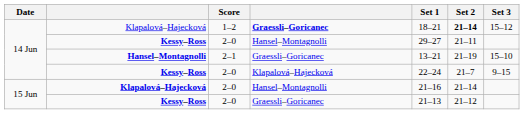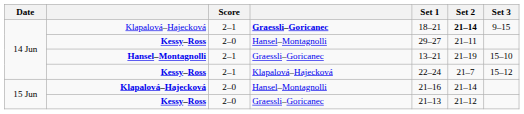 <table class="wikitable" style="text-align: center; font-size:90% ">
 <tr>
 <th width="60">Date</th>
 <th align="right" width="250"></th>
 <th width="60">Score</th>
 <th align="left" width="250"></th>
 <th width="50">Set 1</th>
 <th width="50">Set 2</th>
 <th width="50">Set 3</th>
 </tr>
 <tr>
 <td rowspan=4>14 Jun</td>
 <td align=right><a href='#'>Klapalová</a>–<a href='#'>Hajecková</a> </td>
-<td align=center>1–2</td>
+<td align=center>2–1</td>
 <td align=left> <strong><a href='#'>Graessli</a>–<a href='#'>Goricanec</a></strong></td>
 <td>18–21</td>
 <td><strong>21–14</strong></td>
-<td>15–12</td>
+<td>9–15</td>
 </tr>
 <tr>
 <td align=right><strong><a href='#'>Kessy</a>–<a href='#'>Ross</a> </strong></td>
 <td align=center>2–0</td>
 <td align=left> <a href='#'>Hansel</a>–<a href='#'>Montagnolli</a></td>
 <td>29–27</td>
 <td>21–11</td>
 <td></td>
 </tr>
 <tr>
 <td align=right><strong><a href='#'>Hansel</a>–<a href='#'>Montagnolli</a> </strong></td>
 <td align=center>2–1</td>
 <td align=left> <a href='#'>Graessli</a>–<a href='#'>Goricanec</a></td>
 <td>13–21</td>
 <td>21–19</td>
 <td>15–10</td>
 </tr>
 <tr>
 <td align=right><strong><a href='#'>Kessy</a>–<a href='#'>Ross</a> </strong></td>
-<td align=center>2–0</td>
+<td align=center>2–1</td>
 <td align=left> <a href='#'>Klapalová</a>–<a href='#'>Hajecková</a></td>
 <td>22–24</td>
 <td>21–7</td>
-<td>9–15</td>
+<td>15–12</td>
 </tr>
 <tr>
 <td rowspan=2>15 Jun</td>
 <td align=right><strong><a href='#'>Klapalová</a>–<a href='#'>Hajecková</a> </strong></td>
 <td align=center>2–0</td>
 <td align=left> <a href='#'>Hansel</a>–<a href='#'>Montagnolli</a></td>
 <td>21–16</td>
 <td>21–14</td>
 <td></td>
 </tr>
 <tr>
 <td align=right><strong><a href='#'>Kessy</a>–<a href='#'>Ross</a> </strong></td>
 <td align=center>2–0</td>
 <td align=left> <a href='#'>Graessli</a>–<a href='#'>Goricanec</a></td>
 <td>21–13</td>
 <td>21–12</td>
 <td></td>
 </tr>
 </table>
